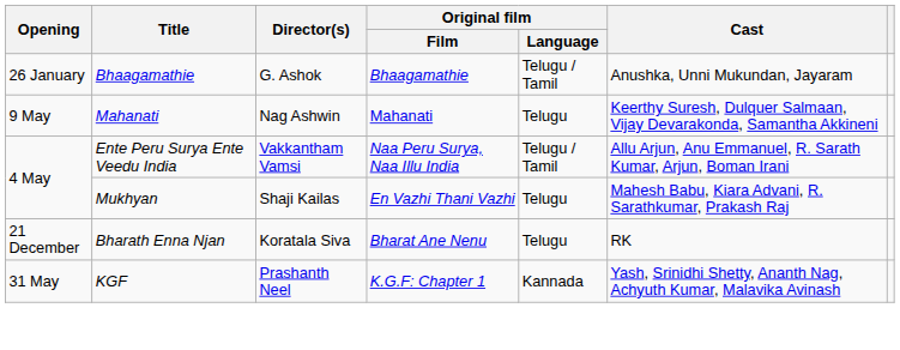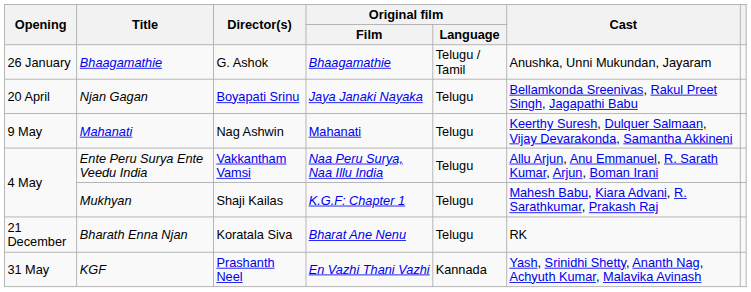 <table class="wikitable sortable"  style="width:100%; font-size:95%;">
 <tr>
 <th scope="col" rowspan="2">Opening</th>
 <th scope="col" rowspan="2">Title</th>
 <th scope="col" rowspan="2">Director(s)</th>
 <th scope="col" colspan="2">Original film</th>
 <th scope="col" rowspan="2">Cast</th>
 <th scope="col" rowspan="2" class="unsortable"></th>
 </tr>
 <tr>
 <th scope="col">Film</th>
 <th scope="col">Language</th>
 </tr>
 <tr>
 <td>26 January</td>
 <td><em><a href='#'>Bhaagamathie</a></em></td>
 <td>G. Ashok</td>
 <td><em><a href='#'>Bhaagamathie</a></em></td>
 <td>Telugu / Tamil</td>
 <td>Anushka, Unni Mukundan, Jayaram</td>
 <td></td>
 </tr>
 <tr>
+<td>20 April</td>
+<td><em>Njan Gagan</em></td>
+<td><a href='#'>Boyapati Srinu</a></td>
+<td><em><a href='#'>Jaya Janaki Nayaka</a></em></td>
+<td>Telugu</td>
+<td><a href='#'>Bellamkonda Sreenivas</a>, <a href='#'>Rakul Preet Singh</a>, <a href='#'>Jagapathi Babu</a></td>
+<td></td>
+</tr>
+<tr>
 <td>9 May</td>
 <td><em><a href='#'>Mahanati</a></em></td>
 <td>Nag Ashwin</td>
 <td><a href='#'>Mahanati</a></td>
 <td>Telugu</td>
 <td><a href='#'>Keerthy Suresh</a>, <a href='#'>Dulquer Salmaan</a>, <a href='#'>Vijay Devarakonda</a>, <a href='#'>Samantha Akkineni</a></td>
 <td></td>
 </tr>
 <tr>
 <td rowspan="2">4 May</td>
 <td><em>Ente Peru Surya Ente Veedu India</em></td>
 <td><a href='#'>Vakkantham Vamsi</a></td>
 <td><em><a href='#'>Naa Peru Surya, Naa Illu India</a></em></td>
-<td>Telugu / Tamil</td>
+<td>Telugu</td>
 <td><a href='#'>Allu Arjun</a>, <a href='#'>Anu Emmanuel</a>, <a href='#'>R. Sarath Kumar</a>, <a href='#'>Arjun</a>, <a href='#'>Boman Irani</a></td>
 <td></td>
 </tr>
 <tr>
 <td><em>Mukhyan</em></td>
 <td>Shaji Kailas</td>
-<td><em><a href='#'>En Vazhi Thani Vazhi</a></em></td>
+<td><em><a href='#'>K.G.F: Chapter 1</a></em></td>
 <td>Telugu</td>
 <td><a href='#'>Mahesh Babu</a>, <a href='#'>Kiara Advani</a>, <a href='#'>R. Sarathkumar</a>, <a href='#'>Prakash Raj</a></td>
 <td></td>
 </tr>
 <tr>
 <td>21 December</td>
 <td><em>Bharath Enna Njan</em></td>
 <td>Koratala Siva</td>
 <td><em><a href='#'>Bharat Ane Nenu</a></em></td>
 <td>Telugu</td>
 <td>RK</td>
 <td></td>
 </tr>
 <tr>
 <td>31 May</td>
 <td><em>KGF</em></td>
 <td><a href='#'>Prashanth Neel</a></td>
-<td><em><a href='#'>K.G.F: Chapter 1</a></em></td>
+<td><em><a href='#'>En Vazhi Thani Vazhi</a></em></td>
 <td>Kannada</td>
 <td><a href='#'>Yash</a>, <a href='#'>Srinidhi Shetty</a>, <a href='#'>Ananth Nag</a>, <a href='#'>Achyuth Kumar</a>, <a href='#'>Malavika Avinash</a></td>
 <td></td>
 </tr>
 </table>
